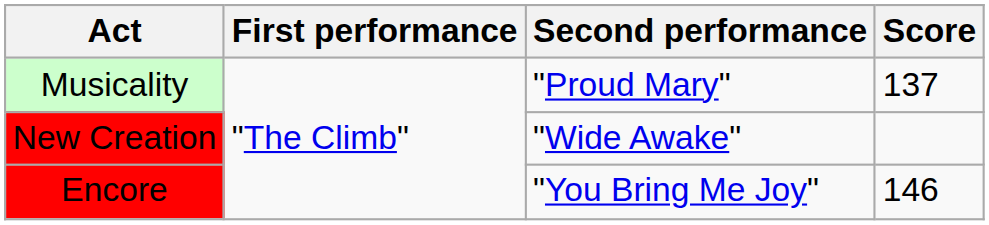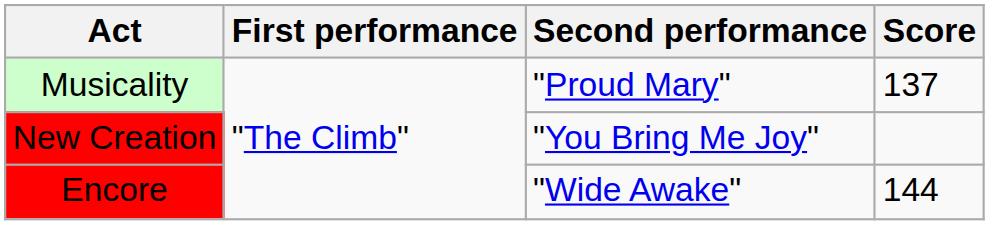 <table class="wikitable">
 <tr>
 <th>Act</th>
 <th>First performance</th>
 <th>Second performance</th>
 <th>Score</th>
 </tr>
 <tr>
 <td style="background:#cfc; text-align:center;">Musicality</td>
 <td rowspan=3>"<a href='#'>The Climb</a>"</td>
 <td>"<a href='#'>Proud Mary</a>"</td>
 <td>137</td>
 </tr>
 <tr>
 <td style="background:red; text-align:center;">New Creation</td>
-<td>"<a href='#'>Wide Awake</a>"</td>
+<td>"<a href='#'>You Bring Me Joy</a>"</td>
 <td></td>
 </tr>
 <tr>
 <td style="background:red; text-align:center;">Encore</td>
-<td>"<a href='#'>You Bring Me Joy</a>"</td>
-<td>146</td>
+<td>"<a href='#'>Wide Awake</a>"</td>
+<td>144</td>
 </tr>
 </table>
